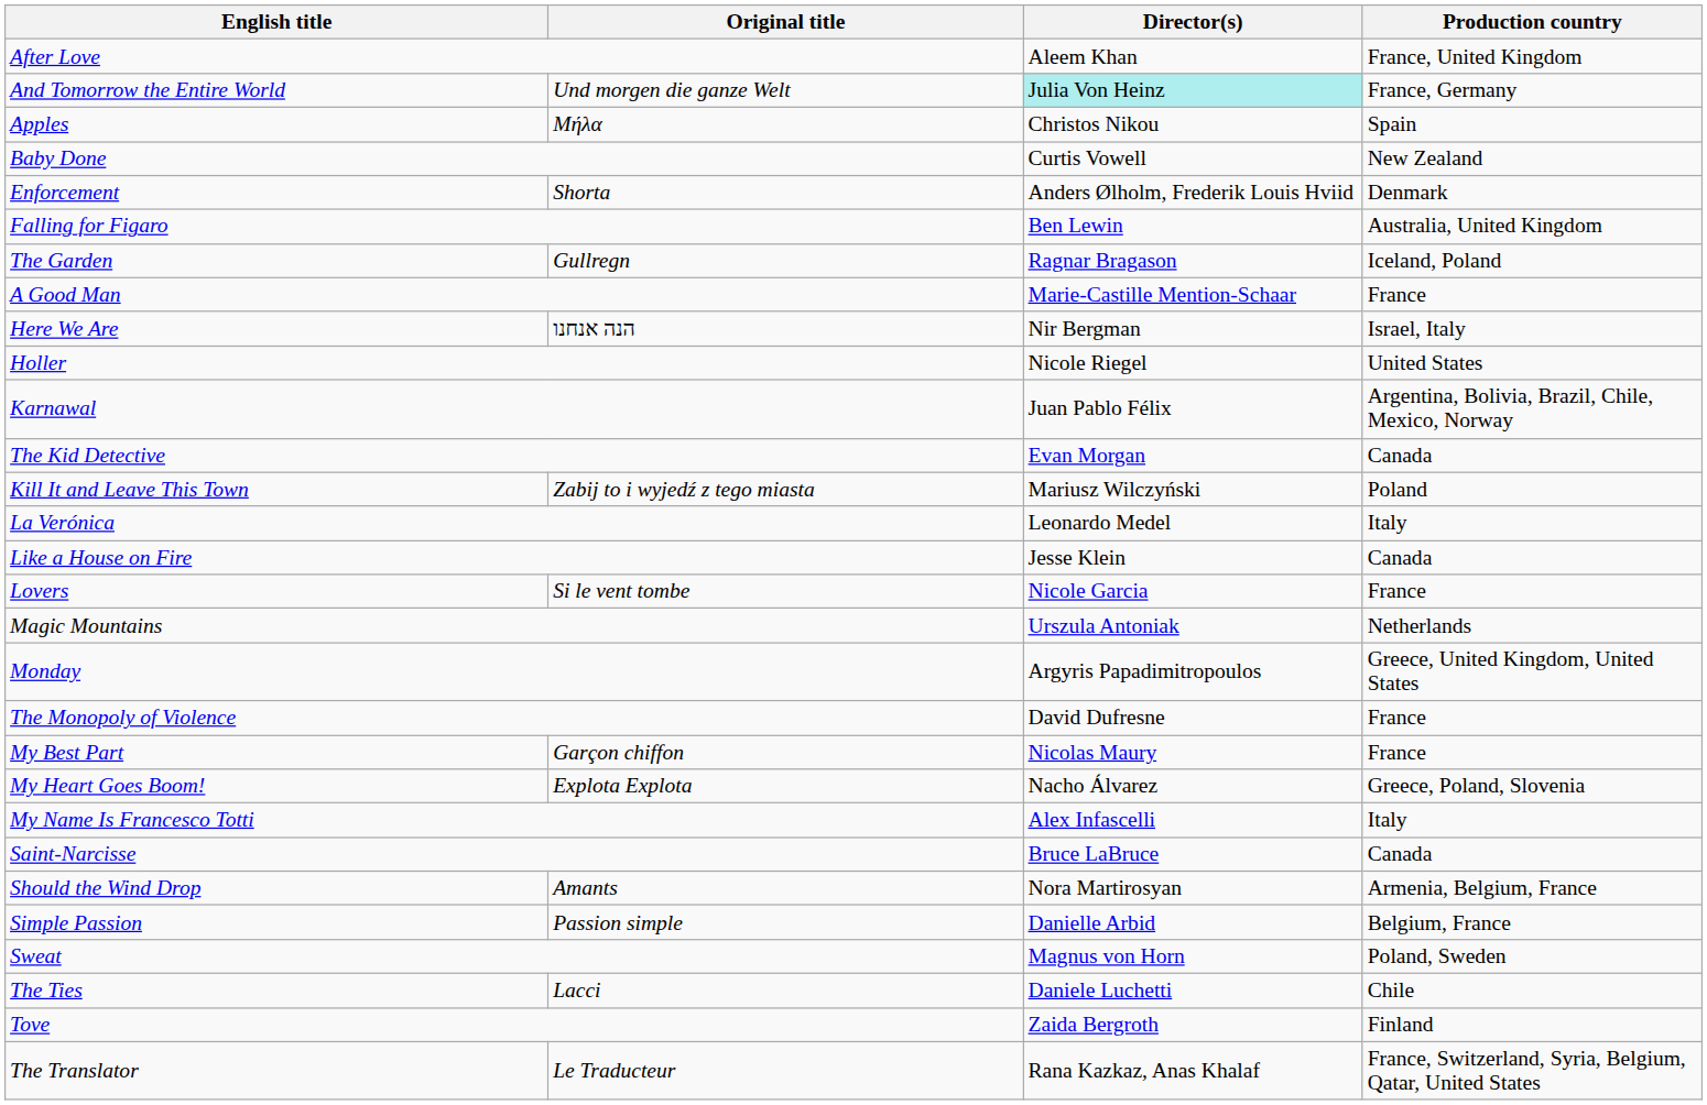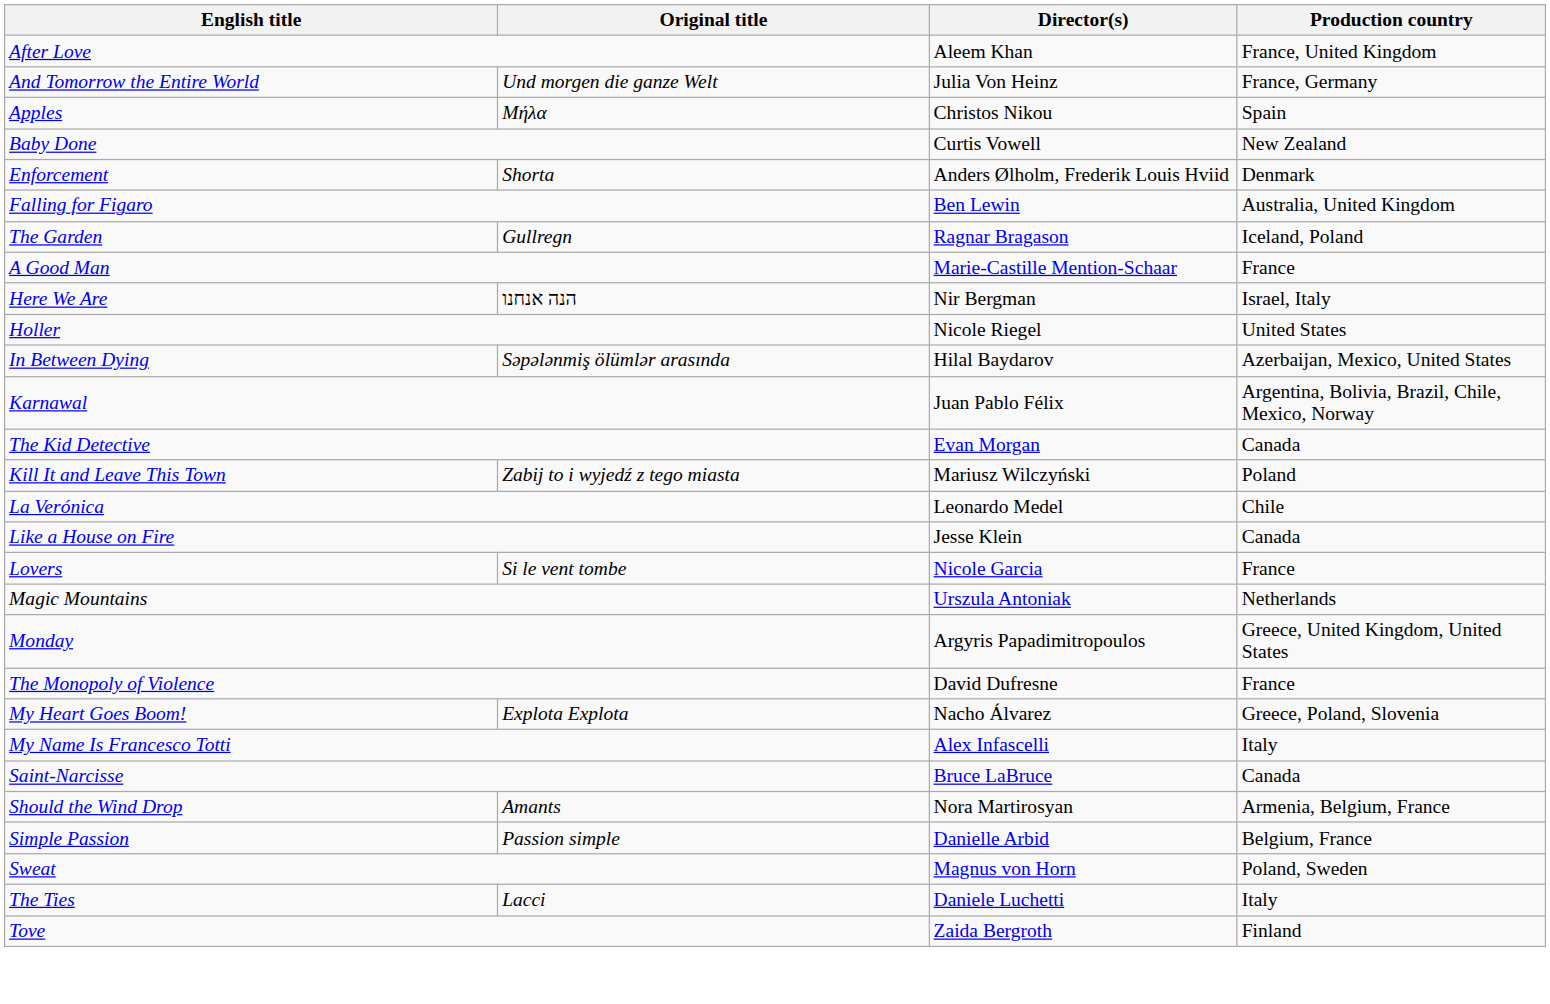 <table class="wikitable" width=100%>
 <tr>
 <th scope="col" width="32%">English title</th>
 <th scope="col" width="28%">Original title</th>
 <th scope="col" width="20%">Director(s)</th>
 <th scope="col" width="20%">Production country</th>
 </tr>
 <tr>
 <td colspan=2><em><a href='#'>After Love</a></em></td>
 <td>Aleem Khan</td>
 <td>France, United Kingdom</td>
 </tr>
 <tr>
 <td><em><a href='#'>And Tomorrow the Entire World</a></em></td>
 <td><em>Und morgen die ganze Welt</em></td>
-<td style="background: paleturquoise;">Julia Von Heinz</td>
+<td>Julia Von Heinz</td>
 <td>France, Germany</td>
 </tr>
 <tr>
 <td><em><a href='#'>Apples</a></em></td>
 <td><em>Μήλα</em></td>
 <td>Christos Nikou</td>
 <td>Spain</td>
 </tr>
 <tr>
 <td colspan=2><em><a href='#'>Baby Done</a></em></td>
 <td>Curtis Vowell</td>
 <td>New Zealand</td>
 </tr>
 <tr>
 <td><em><a href='#'>Enforcement</a></em></td>
 <td><em>Shorta</em></td>
 <td>Anders Ølholm, Frederik Louis Hviid</td>
 <td>Denmark</td>
 </tr>
 <tr>
 <td colspan=2><em><a href='#'>Falling for Figaro</a></em></td>
 <td><a href='#'>Ben Lewin</a></td>
 <td>Australia, United Kingdom</td>
 </tr>
 <tr>
 <td><em><a href='#'>The Garden</a></em></td>
 <td><em>Gullregn</em></td>
 <td><a href='#'>Ragnar Bragason</a></td>
 <td>Iceland, Poland</td>
 </tr>
 <tr>
 <td colspan=2><em><a href='#'>A Good Man</a></em></td>
 <td><a href='#'>Marie-Castille Mention-Schaar</a></td>
 <td>France</td>
 </tr>
 <tr>
 <td><em><a href='#'>Here We Are</a></em></td>
 <td>הנה אנחנו</td>
 <td>Nir Bergman</td>
 <td>Israel, Italy</td>
 </tr>
 <tr>
 <td colspan=2><em><a href='#'>Holler</a></em></td>
 <td>Nicole Riegel</td>
 <td>United States</td>
 </tr>
 <tr>
+<td><em><a href='#'>In Between Dying</a></em></td>
+<td><em>Səpələnmiş ölümlər arasında</em></td>
+<td>Hilal Baydarov</td>
+<td>Azerbaijan, Mexico, United States</td>
+</tr>
+<tr>
 <td colspan=2><em><a href='#'>Karnawal</a></em></td>
 <td>Juan Pablo Félix</td>
 <td>Argentina, Bolivia, Brazil, Chile, Mexico, Norway</td>
 </tr>
 <tr>
 <td colspan=2><em><a href='#'>The Kid Detective</a></em></td>
 <td><a href='#'>Evan Morgan</a></td>
 <td>Canada</td>
 </tr>
 <tr>
 <td><em><a href='#'>Kill It and Leave This Town</a></em></td>
 <td><em>Zabij to i wyjedź z tego miasta</em></td>
 <td>Mariusz Wilczyński</td>
 <td>Poland</td>
 </tr>
 <tr>
 <td colspan=2><em><a href='#'>La Verónica</a></em></td>
 <td>Leonardo Medel</td>
-<td>Italy</td>
+<td>Chile</td>
 </tr>
 <tr>
 <td colspan=2><em><a href='#'>Like a House on Fire</a></em></td>
 <td>Jesse Klein</td>
 <td>Canada</td>
 </tr>
 <tr>
 <td><em><a href='#'>Lovers</a></em></td>
 <td><em>Si le vent tombe</em></td>
 <td><a href='#'>Nicole Garcia</a></td>
 <td>France</td>
 </tr>
 <tr>
 <td colspan=2><em>Magic Mountains</em></td>
 <td><a href='#'>Urszula Antoniak</a></td>
 <td>Netherlands</td>
 </tr>
 <tr>
 <td colspan=2><em><a href='#'>Monday</a></em></td>
 <td>Argyris Papadimitropoulos</td>
 <td>Greece, United Kingdom, United States</td>
 </tr>
 <tr>
 <td colspan=2><em><a href='#'>The Monopoly of Violence</a></em></td>
 <td>David Dufresne</td>
-<td>France</td>
-</tr>
-<tr>
-<td><em><a href='#'>My Best Part</a></em></td>
-<td><em>Garçon chiffon</em></td>
-<td><a href='#'>Nicolas Maury</a></td>
 <td>France</td>
 </tr>
 <tr>
 <td><em><a href='#'>My Heart Goes Boom!</a></em></td>
 <td><em>Explota Explota</em></td>
 <td>Nacho Álvarez</td>
 <td>Greece, Poland, Slovenia</td>
 </tr>
 <tr>
 <td colspan=2><em><a href='#'>My Name Is Francesco Totti</a></em></td>
 <td><a href='#'>Alex Infascelli</a></td>
 <td>Italy</td>
 </tr>
 <tr>
 <td colspan=2><em><a href='#'>Saint-Narcisse</a></em></td>
 <td><a href='#'>Bruce LaBruce</a></td>
 <td>Canada</td>
 </tr>
 <tr>
 <td><em><a href='#'>Should the Wind Drop</a></em></td>
 <td><em>Amants</em></td>
 <td>Nora Martirosyan</td>
 <td>Armenia, Belgium, France</td>
 </tr>
 <tr>
 <td><em><a href='#'>Simple Passion</a></em></td>
 <td><em>Passion simple</em></td>
 <td><a href='#'>Danielle Arbid</a></td>
 <td>Belgium, France</td>
 </tr>
 <tr>
 <td colspan=2><em><a href='#'>Sweat</a></em></td>
 <td><a href='#'>Magnus von Horn</a></td>
 <td>Poland, Sweden</td>
 </tr>
 <tr>
 <td><em><a href='#'>The Ties</a></em></td>
 <td><em>Lacci</em></td>
 <td><a href='#'>Daniele Luchetti</a></td>
-<td>Chile</td>
+<td>Italy</td>
 </tr>
 <tr>
 <td colspan=2><em><a href='#'>Tove</a></em></td>
 <td><a href='#'>Zaida Bergroth</a></td>
 <td>Finland</td>
 </tr>
-<tr>
-<td><em>The Translator</em></td>
-<td><em>Le Traducteur</em></td>
-<td>Rana Kazkaz, Anas Khalaf</td>
-<td>France, Switzerland, Syria, Belgium, Qatar, United States</td>
-</tr>
 </table>
